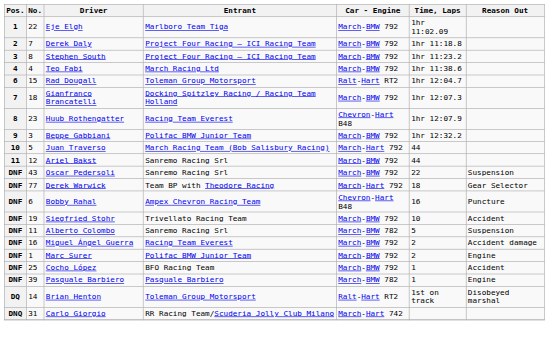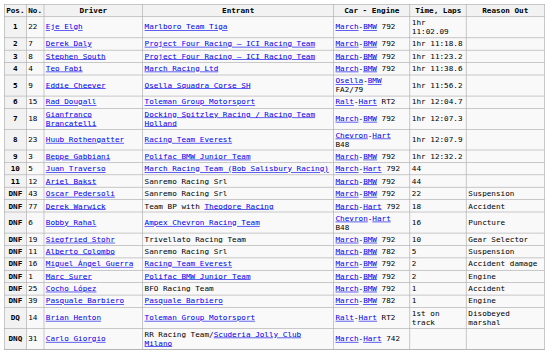 <table class="wikitable" style="font-size: 95%">
 <tr>
 <th>Pos.</th>
 <th>No.</th>
 <th>Driver</th>
 <th>Entrant</th>
 <th>Car - Engine</th>
 <th>Time, Laps</th>
 <th>Reason Out</th>
 </tr>
 <tr>
 <th>1</th>
 <td>22</td>
 <td> <a href='#'>Eje Elgh</a></td>
 <td><a href='#'>Marlboro Team Tiga</a></td>
 <td><a href='#'>March</a>-<a href='#'>BMW</a> 792</td>
 <td>1hr 11:02.09</td>
 <td></td>
 </tr>
 <tr>
 <th>2</th>
 <td>7</td>
 <td> <a href='#'>Derek Daly</a></td>
 <td><a href='#'>Project Four Racing – ICI Racing Team</a></td>
 <td><a href='#'>March</a>-<a href='#'>BMW</a> 792</td>
 <td>1hr 11:18.8</td>
 <td></td>
 </tr>
 <tr>
 <th>3</th>
 <td>8</td>
 <td> <a href='#'>Stephen South</a></td>
 <td><a href='#'>Project Four Racing – ICI Racing Team</a></td>
 <td><a href='#'>March</a>-<a href='#'>BMW</a> 792</td>
 <td>1hr 11:23.2</td>
 <td></td>
 </tr>
 <tr>
 <th>4</th>
 <td>4</td>
 <td> <a href='#'>Teo Fabi</a></td>
 <td><a href='#'>March Racing Ltd</a></td>
 <td><a href='#'>March</a>-<a href='#'>BMW</a> 792</td>
 <td>1hr 11:38.6</td>
+<td></td>
+</tr>
+<tr>
+<th>5</th>
+<td>9</td>
+<td> <a href='#'>Eddie Cheever</a></td>
+<td><a href='#'>Osella Squadra Corse SH</a></td>
+<td><a href='#'>Osella</a>-<a href='#'>BMW</a> FA2/79</td>
+<td>1hr 11:56.2</td>
 <td></td>
 </tr>
 <tr>
 <th>6</th>
 <td>15</td>
 <td> <a href='#'>Rad Dougall</a></td>
 <td><a href='#'>Toleman Group Motorsport</a></td>
 <td><a href='#'>Ralt</a>-<a href='#'>Hart</a> RT2</td>
 <td>1hr 12:04.7</td>
 <td></td>
 </tr>
 <tr>
 <th>7</th>
 <td>18</td>
 <td> <a href='#'>Gianfranco Brancatelli</a></td>
 <td><a href='#'>Docking Spitzley Racing / Racing Team Holland</a></td>
 <td><a href='#'>March</a>-<a href='#'>BMW</a> 792</td>
 <td>1hr 12:07.3</td>
 <td></td>
 </tr>
 <tr>
 <th>8</th>
 <td>23</td>
 <td> <a href='#'>Huub Rothengatter</a></td>
 <td><a href='#'>Racing Team Everest</a></td>
 <td><a href='#'>Chevron</a>-<a href='#'>Hart</a> B48</td>
 <td>1hr 12:07.9</td>
 <td></td>
 </tr>
 <tr>
 <th>9</th>
 <td>3</td>
 <td> <a href='#'>Beppe Gabbiani</a></td>
 <td><a href='#'>Polifac BMW Junior Team</a></td>
 <td><a href='#'>March</a>-<a href='#'>BMW</a> 792</td>
 <td>1hr 12:32.2</td>
 <td></td>
 </tr>
 <tr>
 <th>10</th>
 <td>5</td>
 <td> <a href='#'>Juan Traverso</a></td>
 <td><a href='#'>March Racing Team (Bob Salisbury Racing)</a></td>
 <td><a href='#'>March</a>-<a href='#'>Hart</a> 792</td>
 <td>44</td>
 <td></td>
 </tr>
 <tr>
 <th>11</th>
 <td>12</td>
 <td> <a href='#'>Ariel Bakst</a></td>
 <td>Sanremo Racing Srl</td>
 <td><a href='#'>March</a>-<a href='#'>BMW</a> 792</td>
 <td>44</td>
 <td></td>
 </tr>
 <tr>
 <th>DNF</th>
 <td>43</td>
 <td> <a href='#'>Oscar Pedersoli</a></td>
 <td>Sanremo Racing Srl</td>
 <td><a href='#'>March</a>-<a href='#'>BMW</a> 792</td>
 <td>22</td>
 <td>Suspension</td>
 </tr>
 <tr>
 <th>DNF</th>
 <td>77</td>
 <td> <a href='#'>Derek Warwick</a></td>
 <td>Team BP with <a href='#'>Theodore Racing</a></td>
 <td><a href='#'>March</a>-<a href='#'>Hart</a> 792</td>
 <td>18</td>
-<td>Gear Selector</td>
+<td>Accident</td>
 </tr>
 <tr>
 <th>DNF</th>
 <td>6</td>
 <td> <a href='#'>Bobby Rahal</a></td>
 <td><a href='#'>Ampex Chevron Racing Team</a></td>
 <td><a href='#'>Chevron</a>-<a href='#'>Hart</a> B48</td>
 <td>16</td>
 <td>Puncture</td>
 </tr>
 <tr>
 <th>DNF</th>
 <td>19</td>
 <td> <a href='#'>Siegfried Stohr</a></td>
 <td>Trivellato Racing Team</td>
 <td><a href='#'>March</a>-<a href='#'>BMW</a> 792</td>
 <td>10</td>
-<td>Accident</td>
+<td>Gear Selector</td>
 </tr>
 <tr>
 <th>DNF</th>
 <td>11</td>
 <td> <a href='#'>Alberto Colombo</a></td>
 <td>Sanremo Racing Srl</td>
 <td><a href='#'>March</a>-<a href='#'>BMW</a> 782</td>
 <td>5</td>
 <td>Suspension</td>
 </tr>
 <tr>
 <th>DNF</th>
 <td>16</td>
 <td> <a href='#'>Miguel Ángel Guerra</a></td>
 <td><a href='#'>Racing Team Everest</a></td>
 <td><a href='#'>March</a>-<a href='#'>BMW</a> 792</td>
 <td>2</td>
 <td>Accident damage</td>
 </tr>
 <tr>
 <th>DNF</th>
 <td>1</td>
 <td> <a href='#'>Marc Surer</a></td>
 <td><a href='#'>Polifac BMW Junior Team</a></td>
 <td><a href='#'>March</a>-<a href='#'>BMW</a> 792</td>
 <td>2</td>
 <td>Engine</td>
 </tr>
 <tr>
 <th>DNF</th>
 <td>25</td>
 <td> <a href='#'>Cocho López</a></td>
 <td>BFO Racing Team</td>
 <td><a href='#'>March</a>-<a href='#'>BMW</a> 792</td>
 <td>1</td>
 <td>Accident</td>
 </tr>
 <tr>
 <th>DNF</th>
 <td>39</td>
 <td> <a href='#'>Pasquale Barbiero</a></td>
 <td><a href='#'>Pasquale Barbiero</a></td>
 <td><a href='#'>March</a>-<a href='#'>BMW</a> 782</td>
 <td>1</td>
 <td>Engine</td>
 </tr>
 <tr>
 <th>DQ</th>
 <td>14</td>
 <td> <a href='#'>Brian Henton</a></td>
 <td><a href='#'>Toleman Group Motorsport</a></td>
 <td><a href='#'>Ralt</a>-<a href='#'>Hart</a> RT2</td>
 <td>1st on track</td>
 <td>Disobeyed marshal</td>
 </tr>
 <tr>
 <th>DNQ</th>
 <td>31</td>
 <td> <a href='#'>Carlo Giorgio</a></td>
 <td>RR Racing Team/<a href='#'>Scuderia Jolly Club Milano</a></td>
 <td><a href='#'>March</a>-<a href='#'>Hart</a> 742</td>
 <td></td>
 <td></td>
 </tr>
 <tr>
 </tr>
 </table>
